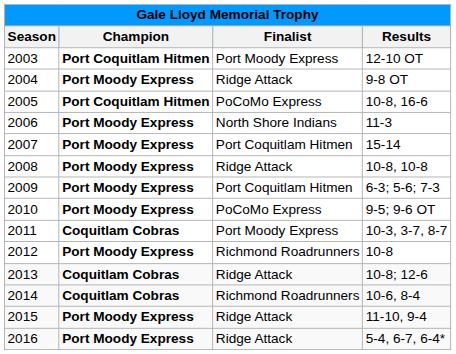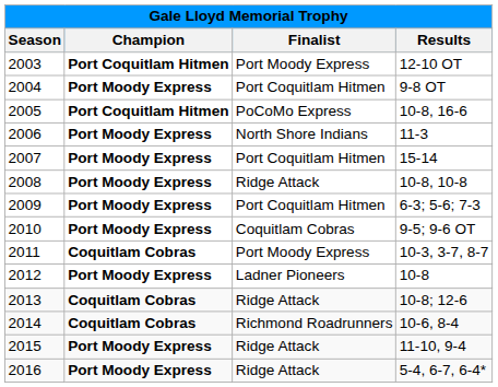 <table class="wikitable">
 <tr bgcolor="#0099FF">
 <td colspan="4" align="center"><strong>Gale Lloyd Memorial Trophy</strong></td>
 </tr>
 <tr bgcolor="0099FF">
 <th>Season</th>
 <th>Champion</th>
 <th>Finalist</th>
 <th>Results</th>
 </tr>
 <tr align="left" bgcolor="#ffffff">
 <td align="left">2003</td>
 <td><strong>Port Coquitlam Hitmen</strong></td>
 <td>Port Moody Express</td>
 <td>12-10 OT</td>
 </tr>
 <tr align="left" bgcolor="#ffffff">
 <td align="left">2004</td>
 <td><strong>Port Moody Express</strong></td>
-<td>Ridge Attack</td>
+<td>Port Coquitlam Hitmen</td>
 <td>9-8 OT</td>
 </tr>
 <tr align="left" bgcolor="#ffffff">
 <td align="left">2005</td>
 <td><strong>Port Coquitlam Hitmen</strong></td>
 <td>PoCoMo Express</td>
 <td>10-8, 16-6</td>
 </tr>
 <tr align="left" bgcolor="#ffffff">
 <td align="left">2006</td>
 <td><strong>Port Moody Express</strong></td>
 <td>North Shore Indians</td>
 <td>11-3</td>
 </tr>
 <tr align="left" bgcolor="#ffffff">
 <td align="left">2007</td>
 <td><strong>Port Moody Express</strong></td>
 <td>Port Coquitlam Hitmen</td>
 <td>15-14</td>
 </tr>
 <tr align="left" bgcolor="#ffffff">
 <td align="left">2008</td>
 <td><strong>Port Moody Express</strong></td>
 <td>Ridge Attack</td>
 <td>10-8, 10-8</td>
 </tr>
 <tr align="left" bgcolor="#ffffff">
 <td align="left">2009</td>
 <td><strong>Port Moody Express</strong></td>
 <td>Port Coquitlam Hitmen</td>
 <td>6-3; 5-6; 7-3</td>
 </tr>
 <tr align="left" bgcolor="#ffffff">
 <td align="left">2010</td>
 <td><strong>Port Moody Express</strong></td>
-<td>PoCoMo Express</td>
+<td>Coquitlam Cobras</td>
 <td>9-5; 9-6 OT</td>
 </tr>
 <tr align="left" bgcolor="#ffffff">
 <td align="left">2011</td>
 <td><strong>Coquitlam Cobras</strong></td>
 <td>Port Moody Express</td>
 <td>10-3, 3-7, 8-7</td>
 </tr>
 <tr align="left" bgcolor="#ffffff">
 <td align="left">2012</td>
 <td><strong>Port Moody Express</strong></td>
-<td>Richmond Roadrunners</td>
+<td>Ladner Pioneers</td>
 <td>10-8</td>
 </tr>
 <tr>
 <td>2013</td>
 <td><strong>Coquitlam Cobras</strong></td>
 <td>Ridge Attack</td>
 <td>10-8; 12-6</td>
 </tr>
 <tr>
 <td>2014</td>
 <td><strong>Coquitlam Cobras</strong></td>
 <td>Richmond Roadrunners</td>
 <td>10-6, 8-4</td>
 </tr>
 <tr>
 <td>2015</td>
 <td><strong>Port Moody Express</strong></td>
 <td>Ridge Attack</td>
 <td>11-10, 9-4</td>
 </tr>
 <tr>
 <td>2016</td>
 <td><strong>Port Moody Express</strong></td>
 <td>Ridge Attack</td>
 <td>5-4, 6-7, 6-4*</td>
 </tr>
 </table>
